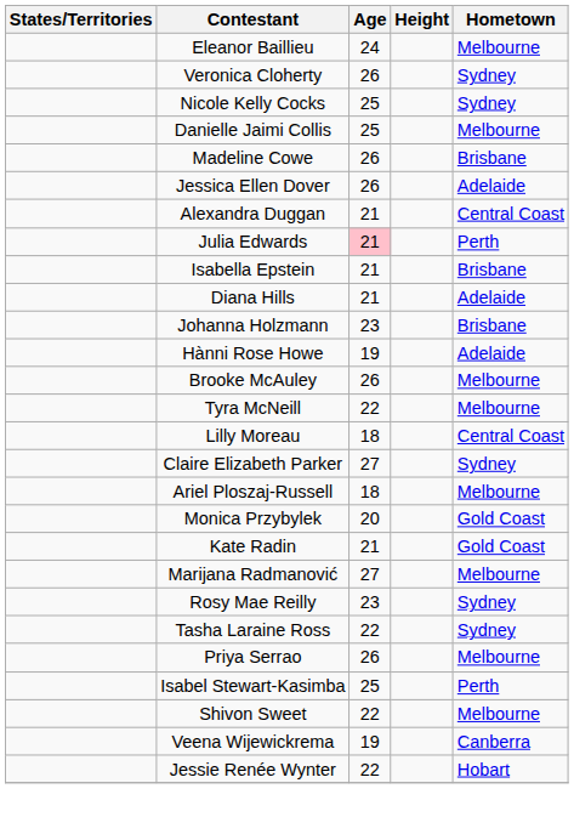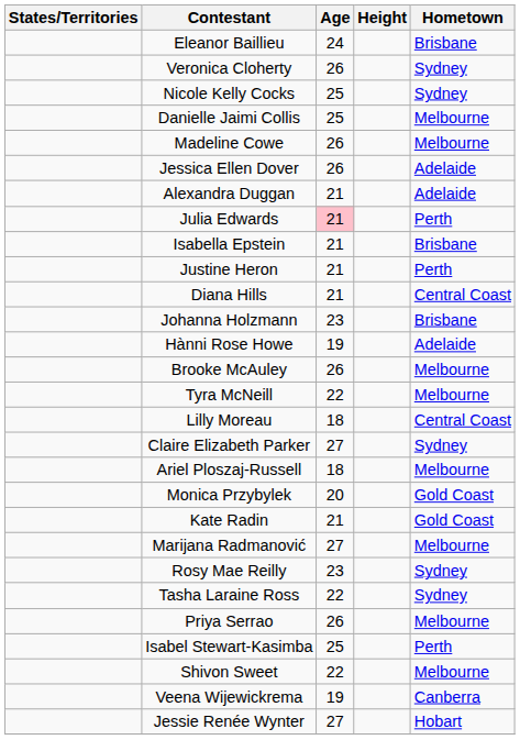 <table class="wikitable sortable" style="font-size: 95%;">
 <tr>
 <th>States/Territories</th>
 <th>Contestant</th>
 <th>Age</th>
 <th>Height</th>
 <th>Hometown</th>
 </tr>
 <tr>
 <td><strong></strong></td>
 <td style="text-align:center;">Eleanor Baillieu</td>
 <td style="text-align:center;">24</td>
 <td style="text-align:center;"></td>
-<td><a href='#'>Melbourne</a></td>
+<td><a href='#'>Brisbane</a></td>
 </tr>
 <tr>
 <td><strong></strong></td>
 <td style="text-align:center;">Veronica Cloherty</td>
 <td style="text-align:center;">26</td>
 <td style="text-align:center;"></td>
 <td><a href='#'>Sydney</a></td>
 </tr>
 <tr>
 <td><strong></strong></td>
 <td style="text-align:center;">Nicole Kelly Cocks</td>
 <td style="text-align:center;">25</td>
 <td style="text-align:center;"></td>
 <td><a href='#'>Sydney</a></td>
 </tr>
 <tr>
 <td><strong></strong></td>
 <td style="text-align:center;">Danielle Jaimi Collis</td>
 <td style="text-align:center;">25</td>
 <td style="text-align:center;"></td>
 <td><a href='#'>Melbourne</a></td>
 </tr>
 <tr>
 <td><strong></strong></td>
 <td style="text-align:center;">Madeline Cowe</td>
 <td style="text-align:center;">26</td>
 <td style="text-align:center;"></td>
-<td><a href='#'>Brisbane</a></td>
+<td><a href='#'>Melbourne</a></td>
 </tr>
 <tr>
 <td><strong></strong></td>
 <td style="text-align:center;">Jessica Ellen Dover</td>
 <td style="text-align:center;">26</td>
 <td style="text-align:center;"></td>
 <td><a href='#'>Adelaide</a></td>
 </tr>
 <tr>
 <td><strong></strong></td>
 <td style="text-align:center;">Alexandra Duggan</td>
 <td style="text-align:center;">21</td>
 <td style="text-align:center;"></td>
-<td><a href='#'>Central Coast</a></td>
+<td><a href='#'>Adelaide</a></td>
 </tr>
 <tr>
 <td><strong></strong></td>
 <td style="text-align:center;">Julia Edwards</td>
 <td style="background: pink; text-align:center;">21</td>
 <td style="text-align:center;"></td>
 <td><a href='#'>Perth</a></td>
 </tr>
 <tr>
 <td><strong></strong></td>
 <td style="text-align:center;">Isabella Epstein</td>
 <td style="text-align:center;">21</td>
 <td style="text-align:center;"></td>
 <td><a href='#'>Brisbane</a></td>
 </tr>
 <tr>
 <td><strong></strong></td>
+<td style="text-align:center;">Justine Heron</td>
+<td style="text-align:center;">21</td>
+<td style="text-align:center;"></td>
+<td><a href='#'>Perth</a></td>
+</tr>
+<tr>
+<td><strong></strong></td>
 <td style="text-align:center;">Diana Hills</td>
 <td style="text-align:center;">21</td>
 <td style="text-align:center;"></td>
-<td><a href='#'>Adelaide</a></td>
+<td><a href='#'>Central Coast</a></td>
 </tr>
 <tr>
 <td><strong></strong></td>
 <td style="text-align:center;">Johanna Holzmann</td>
 <td style="text-align:center;">23</td>
 <td style="text-align:center;"></td>
 <td><a href='#'>Brisbane</a></td>
 </tr>
 <tr>
 <td><strong></strong></td>
 <td style="text-align:center;">Hànni Rose Howe</td>
 <td style="text-align:center;">19</td>
 <td style="text-align:center;"></td>
 <td><a href='#'>Adelaide</a></td>
 </tr>
 <tr>
 <td><strong></strong></td>
 <td style="text-align:center;">Brooke McAuley</td>
 <td style="text-align:center;">26</td>
 <td style="text-align:center;"></td>
 <td><a href='#'>Melbourne</a></td>
 </tr>
 <tr>
 <td><strong></strong></td>
 <td style="text-align:center;">Tyra McNeill</td>
 <td style="text-align:center;">22</td>
 <td style="text-align:center;"></td>
 <td><a href='#'>Melbourne</a></td>
 </tr>
 <tr>
 <td><strong></strong></td>
 <td style="text-align:center;">Lilly Moreau</td>
 <td style="text-align:center;">18</td>
 <td style="text-align:center;"></td>
 <td><a href='#'>Central Coast</a></td>
 </tr>
 <tr>
 <td><strong></strong></td>
 <td style="text-align:center;">Claire Elizabeth Parker</td>
 <td style="text-align:center;">27</td>
 <td style="text-align:center;"></td>
 <td><a href='#'>Sydney</a></td>
 </tr>
 <tr>
 <td><strong></strong></td>
 <td style="text-align:center;">Ariel Ploszaj-Russell</td>
 <td style="text-align:center;">18</td>
 <td style="text-align:center;"></td>
 <td><a href='#'>Melbourne</a></td>
 </tr>
 <tr>
 <td><strong></strong></td>
 <td style="text-align:center;">Monica Przybylek</td>
 <td style="text-align:center;">20</td>
 <td style="text-align:center;"></td>
 <td><a href='#'>Gold Coast</a></td>
 </tr>
 <tr>
 <td><strong></strong></td>
 <td style="text-align:center;">Kate Radin</td>
 <td style="text-align:center;">21</td>
 <td style="text-align:center;"></td>
 <td><a href='#'>Gold Coast</a></td>
 </tr>
 <tr>
 <td><strong></strong></td>
 <td style="text-align:center;">Marijana Radmanović</td>
 <td style="text-align:center;">27</td>
 <td style="text-align:center;"></td>
 <td><a href='#'>Melbourne</a></td>
 </tr>
 <tr>
 <td><strong></strong></td>
 <td style="text-align:center;">Rosy Mae Reilly</td>
 <td style="text-align:center;">23</td>
 <td style="text-align:center;"></td>
 <td><a href='#'>Sydney</a></td>
 </tr>
 <tr>
 <td><strong></strong></td>
 <td style="text-align:center;">Tasha Laraine Ross</td>
 <td style="text-align:center;">22</td>
 <td style="text-align:center;"></td>
 <td><a href='#'>Sydney</a></td>
 </tr>
 <tr>
 <td><strong></strong></td>
 <td style="text-align:center;">Priya Serrao</td>
 <td style="text-align:center;">26</td>
 <td style="text-align:center;"></td>
 <td><a href='#'>Melbourne</a></td>
 </tr>
 <tr>
 <td><strong></strong></td>
 <td style="text-align:center;">Isabel Stewart-Kasimba</td>
 <td style="text-align:center;">25</td>
 <td style="text-align:center;"></td>
 <td><a href='#'>Perth</a></td>
 </tr>
 <tr>
 <td><strong></strong></td>
 <td style="text-align:center;">Shivon Sweet</td>
 <td style="text-align:center;">22</td>
 <td style="text-align:center;"></td>
 <td><a href='#'>Melbourne</a></td>
 </tr>
 <tr>
 <td><strong></strong></td>
 <td style="text-align:center;">Veena Wijewickrema</td>
 <td style="text-align:center;">19</td>
 <td style="text-align:center;"></td>
 <td><a href='#'>Canberra</a></td>
 </tr>
 <tr>
 <td><strong></strong></td>
 <td style="text-align:center;">Jessie Renée Wynter</td>
-<td style="text-align:center;">22</td>
+<td style="text-align:center;">27</td>
 <td style="text-align:center;"></td>
 <td><a href='#'>Hobart</a></td>
 </tr>
 <tr>
 </tr>
 </table>
